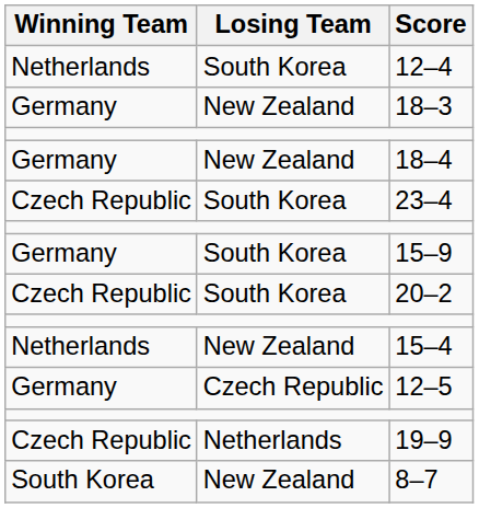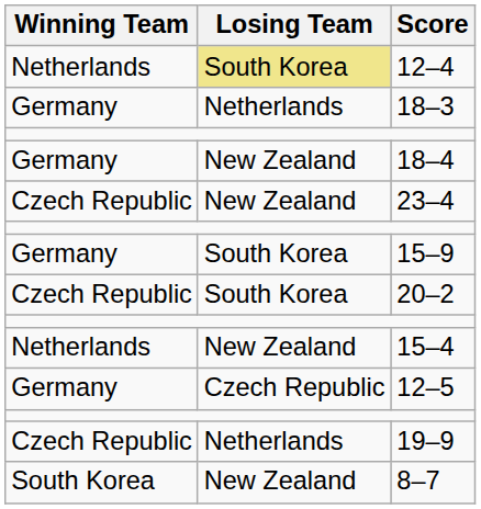 <table class="wikitable">
 <tr>
 <th>Winning Team</th>
 <th>Losing Team</th>
 <th>Score</th>
 </tr>
 <tr>
 <td>Netherlands</td>
-<td>South Korea</td>
+<td style="background: khaki;">South Korea</td>
 <td>12–4</td>
 </tr>
 <tr>
 <td>Germany</td>
-<td>New Zealand</td>
+<td>Netherlands</td>
 <td>18–3</td>
 </tr>
 <tr>
 <td colspan="3"></td>
 </tr>
 <tr>
 <td>Germany</td>
 <td>New Zealand</td>
 <td>18–4</td>
 </tr>
 <tr>
 <td>Czech Republic</td>
-<td>South Korea</td>
+<td>New Zealand</td>
 <td>23–4</td>
 </tr>
 <tr>
 <td colspan="3"></td>
 </tr>
 <tr>
 <td>Germany</td>
 <td>South Korea</td>
 <td>15–9</td>
 </tr>
 <tr>
 <td>Czech Republic</td>
 <td>South Korea</td>
 <td>20–2</td>
 </tr>
 <tr>
 <td colspan="3"></td>
 </tr>
 <tr>
 <td>Netherlands</td>
 <td>New Zealand</td>
 <td>15–4</td>
 </tr>
 <tr>
 <td>Germany</td>
 <td>Czech Republic</td>
 <td>12–5</td>
 </tr>
 <tr>
 <td colspan="3"></td>
 </tr>
 <tr>
 <td>Czech Republic</td>
 <td>Netherlands</td>
 <td>19–9</td>
 </tr>
 <tr>
 <td>South Korea</td>
 <td>New Zealand</td>
 <td>8–7</td>
 </tr>
 </table>
